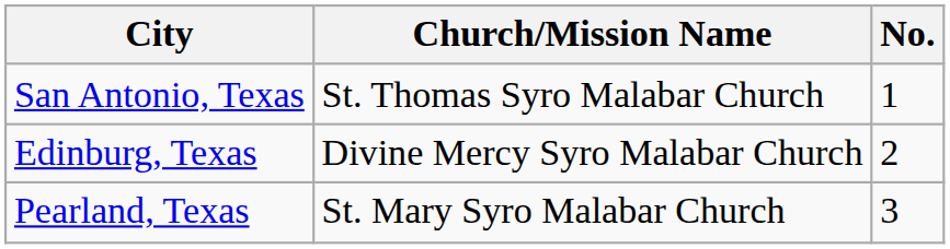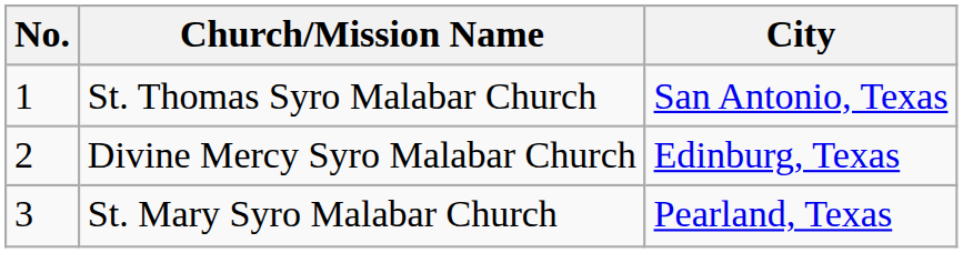 <table class="wikitable">
 <tr>
+<th>No.</th>
+<th>Church/Mission Name</th>
 <th>City</th>
-<th>Church/Mission Name</th>
-<th>No.</th>
 </tr>
 <tr>
+<td>1</td>
+<td>St. Thomas Syro Malabar Church</td>
 <td><a href='#'>San Antonio, Texas</a></td>
-<td>St. Thomas Syro Malabar Church</td>
-<td>1</td>
 </tr>
 <tr>
+<td>2</td>
+<td>Divine Mercy Syro Malabar Church</td>
 <td><a href='#'>Edinburg, Texas</a></td>
-<td>Divine Mercy Syro Malabar Church</td>
-<td>2</td>
 </tr>
 <tr>
+<td>3</td>
+<td>St. Mary Syro Malabar Church</td>
 <td><a href='#'>Pearland, Texas</a></td>
-<td>St. Mary Syro Malabar Church</td>
-<td>3</td>
 </tr>
 </table>
